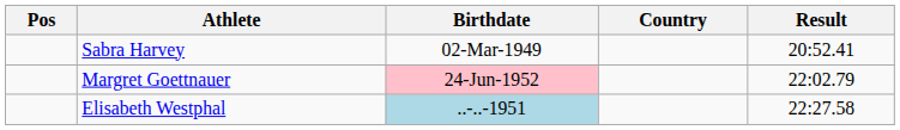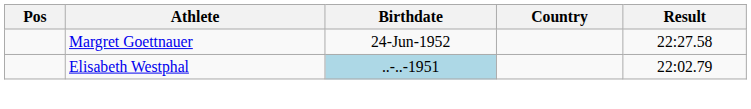 <table class="wikitable"  style="text-align:center; width:60%;">
 <tr>
 <th>Pos</th>
 <th>Athlete</th>
 <th>Birthdate</th>
 <th>Country</th>
 <th>Result</th>
 </tr>
 <tr>
 <td align=center></td>
-<td align=left><a href='#'>Sabra Harvey</a></td>
-<td>02-Mar-1949</td>
+<td align=left><a href='#'>Margret Goettnauer</a></td>
+<td>24-Jun-1952</td>
 <td align=left></td>
-<td>20:52.41</td>
-</tr>
-<tr>
-<td align=center></td>
-<td align=left><a href='#'>Margret Goettnauer</a></td>
-<td style="background: pink;">24-Jun-1952</td>
-<td align=left></td>
-<td>22:02.79</td>
+<td>22:27.58</td>
 </tr>
 <tr>
 <td align=center></td>
 <td align=left><a href='#'>Elisabeth Westphal</a></td>
 <td style="background: lightblue;">..-..-1951</td>
 <td align=left></td>
-<td>22:27.58</td>
+<td>22:02.79</td>
 </tr>
 </table>
